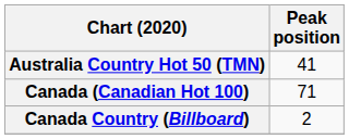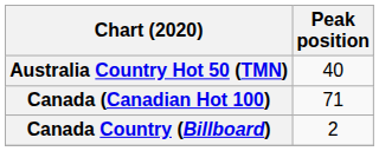 <table class="wikitable sortable plainrowheaders" style="text-align:center;">
 <tr>
 <th>Chart (2020)</th>
 <th>Peak <br> position</th>
 </tr>
 <tr>
 <th scope="row">Australia <a href='#'>Country Hot 50</a> (<a href='#'>TMN</a>)</th>
-<td>41</td>
+<td>40</td>
 </tr>
 <tr>
 <th scope="row">Canada (<a href='#'>Canadian Hot 100</a>)</th>
 <td>71</td>
 </tr>
 <tr>
 <th scope="row">Canada <a href='#'>Country</a> (<a href='#'><em>Billboard</em></a>)</th>
 <td>2</td>
 </tr>
 <tr>
 </tr>
 </table>
